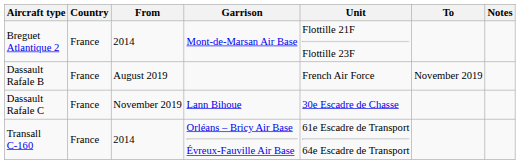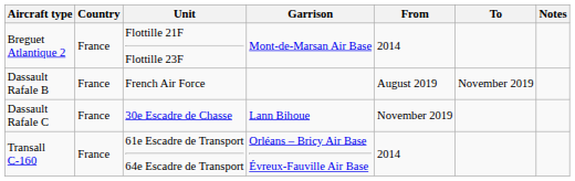 <table class="wikitable">
 <tr>
 <th>Aircraft type</th>
 <th>Country</th>
+<th>Unit</th>
+<th>Garrison</th>
 <th>From</th>
-<th>Garrison</th>
-<th>Unit</th>
 <th>To</th>
 <th>Notes</th>
 </tr>
 <tr>
 <td>Breguet<br><a href='#'>Atlantique 2</a></td>
 <td>France</td>
+<td>Flottille 21F<hr>Flottille 23F</td>
+<td><a href='#'>Mont-de-Marsan Air Base</a></td>
 <td>2014</td>
-<td><a href='#'>Mont-de-Marsan Air Base</a></td>
-<td>Flottille 21F<hr>Flottille 23F</td>
 <td></td>
 <td></td>
 </tr>
 <tr>
 <td>Dassault<br>Rafale B</td>
 <td>France</td>
+<td>French Air Force</td>
+<td></td>
 <td>August 2019</td>
-<td></td>
-<td>French Air Force</td>
 <td>November 2019</td>
 <td></td>
 </tr>
 <tr>
 <td>Dassault<br>Rafale C</td>
 <td>France</td>
+<td><a href='#'>30e Escadre de Chasse</a></td>
+<td><a href='#'>Lann Bihoue</a></td>
 <td>November 2019</td>
-<td><a href='#'>Lann Bihoue</a></td>
-<td><a href='#'>30e Escadre de Chasse</a></td>
 <td></td>
 <td></td>
 </tr>
 <tr>
 <td>Transall<br><a href='#'>C-160</a></td>
 <td>France</td>
+<td>61e Escadre de Transport<hr>64e Escadre de Transport</td>
+<td><a href='#'>Orléans – Bricy Air Base</a><hr><a href='#'>Évreux-Fauville Air Base</a></td>
 <td>2014</td>
-<td><a href='#'>Orléans – Bricy Air Base</a><hr><a href='#'>Évreux-Fauville Air Base</a></td>
-<td>61e Escadre de Transport<hr>64e Escadre de Transport</td>
 <td></td>
 <td></td>
 </tr>
 </table>
